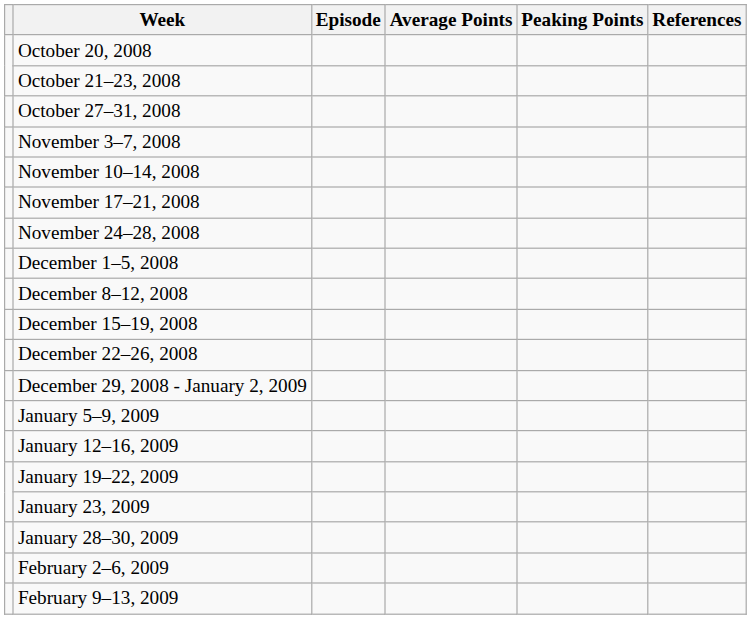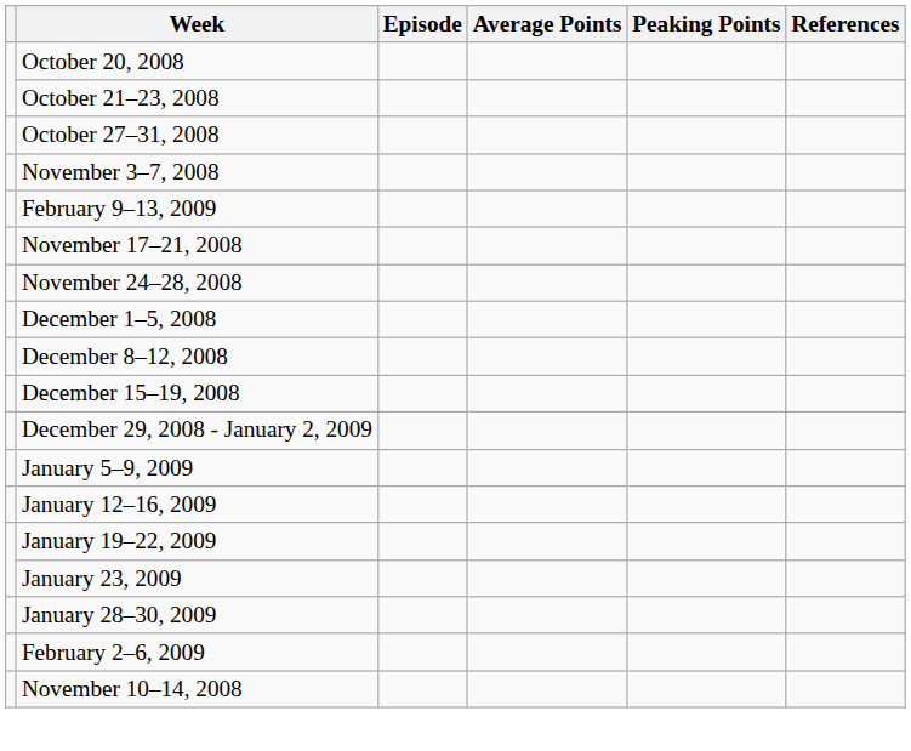 <table class="wikitable">
 <tr>
 <th></th>
 <th>Week</th>
 <th>Episode</th>
 <th>Average Points</th>
 <th>Peaking Points</th>
 <th>References</th>
 </tr>
 <tr>
 <td rowspan="2"></td>
 <td>October 20, 2008</td>
 <td></td>
 <td></td>
 <td></td>
 <td></td>
 </tr>
 <tr>
 <td>October 21–23, 2008</td>
 <td></td>
 <td></td>
 <td></td>
 <td></td>
 </tr>
 <tr>
 <td></td>
 <td>October 27–31, 2008</td>
 <td></td>
 <td></td>
 <td></td>
 <td></td>
 </tr>
 <tr>
 <td></td>
 <td>November 3–7, 2008</td>
 <td></td>
 <td></td>
 <td></td>
 <td></td>
 </tr>
 <tr>
 <td></td>
-<td>November 10–14, 2008</td>
+<td>February 9–13, 2009</td>
 <td></td>
 <td></td>
 <td></td>
 <td></td>
 </tr>
 <tr>
 <td></td>
 <td>November 17–21, 2008</td>
 <td></td>
 <td></td>
 <td></td>
 <td></td>
 </tr>
 <tr>
 <td></td>
 <td>November 24–28, 2008</td>
 <td></td>
 <td></td>
 <td></td>
 <td></td>
 </tr>
 <tr>
 <td></td>
 <td>December 1–5, 2008</td>
 <td></td>
 <td></td>
 <td></td>
 <td></td>
 </tr>
 <tr>
 <td></td>
 <td>December 8–12, 2008</td>
 <td></td>
 <td></td>
 <td></td>
 <td></td>
 </tr>
 <tr>
 <td></td>
 <td>December 15–19, 2008</td>
-<td></td>
-<td></td>
-<td></td>
-<td></td>
-</tr>
-<tr>
-<td></td>
-<td>December 22–26, 2008</td>
 <td></td>
 <td></td>
 <td></td>
 <td></td>
 </tr>
 <tr>
 <td></td>
 <td>December 29, 2008 - January 2, 2009</td>
 <td></td>
 <td></td>
 <td></td>
 <td></td>
 </tr>
 <tr>
 <td></td>
 <td>January 5–9, 2009</td>
 <td></td>
 <td></td>
 <td></td>
 <td></td>
 </tr>
 <tr>
 <td></td>
 <td>January 12–16, 2009</td>
 <td></td>
 <td></td>
 <td></td>
 <td></td>
 </tr>
 <tr>
 <td rowspan="2"></td>
 <td>January 19–22, 2009</td>
 <td></td>
 <td></td>
 <td></td>
 <td></td>
 </tr>
 <tr>
 <td>January 23, 2009</td>
 <td></td>
 <td></td>
 <td></td>
 <td></td>
 </tr>
 <tr>
 <td></td>
 <td>January 28–30, 2009</td>
 <td></td>
 <td></td>
 <td></td>
 <td></td>
 </tr>
 <tr>
 <td></td>
 <td>February 2–6, 2009</td>
 <td></td>
 <td></td>
 <td></td>
 <td></td>
 </tr>
 <tr>
 <td></td>
-<td>February 9–13, 2009</td>
+<td>November 10–14, 2008</td>
 <td></td>
 <td></td>
 <td></td>
 <td></td>
 </tr>
 </table>
